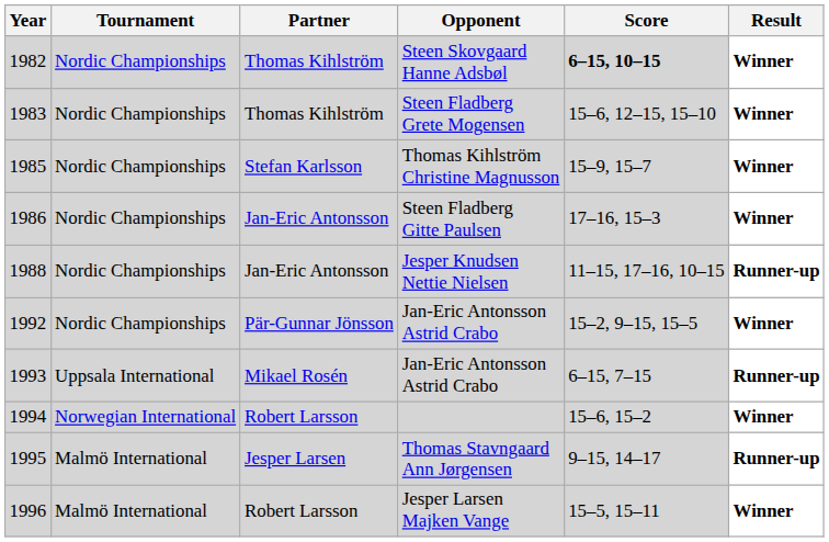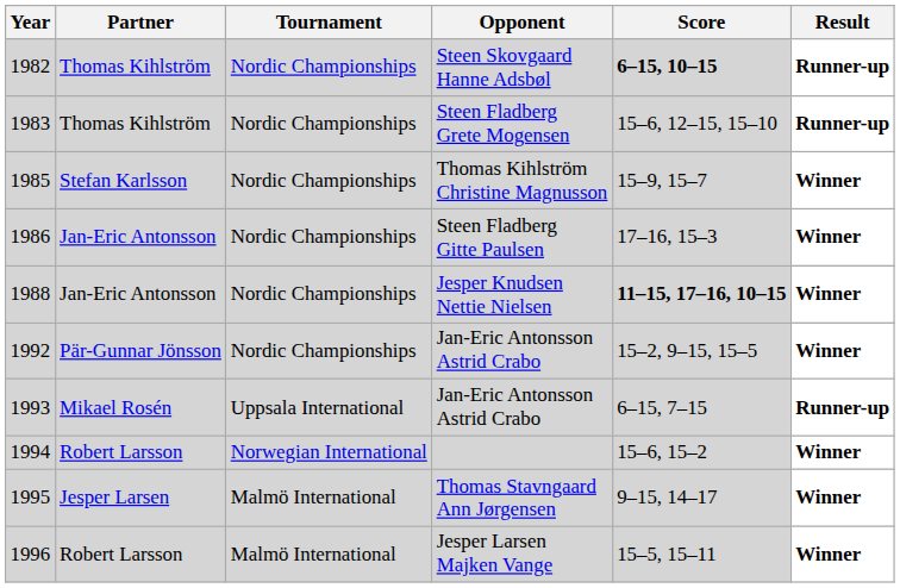 <table class="sortable wikitable" style="font-size: 90%;">
 <tr>
 <th>Year</th>
+<th>Partner</th>
 <th>Tournament</th>
-<th>Partner</th>
 <th>Opponent</th>
 <th>Score</th>
 <th>Result</th>
 </tr>
 <tr style="background:#D5D5D5">
 <td align="center">1982</td>
+<td align="left"> <a href='#'>Thomas Kihlström</a></td>
 <td align="left"><a href='#'>Nordic Championships</a></td>
-<td align="left"> <a href='#'>Thomas Kihlström</a></td>
 <td align="left"> <a href='#'>Steen Skovgaard</a><br> <a href='#'>Hanne Adsbøl</a></td>
 <td align="left"><strong>6–15, 10–15</strong></td>
-<td style="text-align:left; background:white"> <strong>Winner</strong></td>
+<td style="text-align:left; background:white"> <strong>Runner-up</strong></td>
 </tr>
 <tr style="background:#D5D5D5">
 <td align="center">1983</td>
+<td align="left"> Thomas Kihlström</td>
 <td align="left">Nordic Championships</td>
-<td align="left"> Thomas Kihlström</td>
 <td align="left"> <a href='#'>Steen Fladberg</a><br> <a href='#'>Grete Mogensen</a></td>
 <td align="left">15–6, 12–15, 15–10</td>
-<td style="text-align:left; background:white"> <strong>Winner</strong></td>
+<td style="text-align:left; background:white"> <strong>Runner-up</strong></td>
 </tr>
 <tr style="background:#D5D5D5">
 <td align="center">1985</td>
+<td align="left"> <a href='#'>Stefan Karlsson</a></td>
 <td align="left">Nordic Championships</td>
-<td align="left"> <a href='#'>Stefan Karlsson</a></td>
 <td align="left"> Thomas Kihlström<br> <a href='#'>Christine Magnusson</a></td>
 <td align="left">15–9, 15–7</td>
 <td style="text-align:left; background:white"> <strong>Winner</strong></td>
 </tr>
 <tr style="background:#D5D5D5">
 <td align="center">1986</td>
+<td align="left"> <a href='#'>Jan-Eric Antonsson</a></td>
 <td align="left">Nordic Championships</td>
-<td align="left"> <a href='#'>Jan-Eric Antonsson</a></td>
 <td align="left"> Steen Fladberg<br> <a href='#'>Gitte Paulsen</a></td>
 <td align="left">17–16, 15–3</td>
 <td style="text-align:left; background:white"> <strong>Winner</strong></td>
 </tr>
 <tr style="background:#D5D5D5">
 <td align="center">1988</td>
+<td align="left"> Jan-Eric Antonsson</td>
 <td align="left">Nordic Championships</td>
-<td align="left"> Jan-Eric Antonsson</td>
 <td align="left"> <a href='#'>Jesper Knudsen</a><br> <a href='#'>Nettie Nielsen</a></td>
-<td align="left">11–15, 17–16, 10–15</td>
-<td style="text-align:left; background:white"> <strong>Runner-up</strong></td>
+<td align="left"><strong>11–15, 17–16, 10–15</strong></td>
+<td style="text-align:left; background:white"> <strong>Winner</strong></td>
 </tr>
 <tr style="background:#D5D5D5">
 <td align="center">1992</td>
+<td align="left"> <a href='#'>Pär-Gunnar Jönsson</a></td>
 <td align="left">Nordic Championships</td>
-<td align="left"> <a href='#'>Pär-Gunnar Jönsson</a></td>
 <td align="left"> Jan-Eric Antonsson<br> <a href='#'>Astrid Crabo</a></td>
 <td align="left">15–2, 9–15, 15–5</td>
 <td style="text-align:left; background:white"> <strong>Winner</strong></td>
 </tr>
 <tr style="background:#D5D5D5">
 <td align="center">1993</td>
+<td align="left"> <a href='#'>Mikael Rosén</a></td>
 <td align="left">Uppsala International</td>
-<td align="left"> <a href='#'>Mikael Rosén</a></td>
 <td align="left"> Jan-Eric Antonsson<br> Astrid Crabo</td>
 <td align="left">6–15, 7–15</td>
 <td style="text-align:left; background:white"> <strong>Runner-up</strong></td>
 </tr>
 <tr style="background:#D5D5D5">
 <td align="center">1994</td>
+<td align="left"> <a href='#'>Robert Larsson</a></td>
 <td align="left"><a href='#'>Norwegian International</a></td>
-<td align="left"> <a href='#'>Robert Larsson</a></td>
 <td align="left"> <br></td>
 <td align="left">15–6, 15–2</td>
 <td style="text-align:left; background:white"> <strong>Winner</strong></td>
 </tr>
 <tr style="background:#D5D5D5">
 <td align="center">1995</td>
+<td align="left"> <a href='#'>Jesper Larsen</a></td>
 <td align="left">Malmö International</td>
-<td align="left"> <a href='#'>Jesper Larsen</a></td>
 <td align="left"> <a href='#'>Thomas Stavngaard</a><br> <a href='#'>Ann Jørgensen</a></td>
 <td align="left">9–15, 14–17</td>
-<td style="text-align:left; background:white"> <strong>Runner-up</strong></td>
+<td style="text-align:left; background:white"> <strong>Winner</strong></td>
 </tr>
 <tr style="background:#D5D5D5">
 <td align="center">1996</td>
+<td align="left"> Robert Larsson</td>
 <td align="left">Malmö International</td>
-<td align="left"> Robert Larsson</td>
 <td align="left"> Jesper Larsen<br> <a href='#'>Majken Vange</a></td>
 <td align="left">15–5, 15–11</td>
 <td style="text-align:left; background:white"> <strong>Winner</strong></td>
 </tr>
 </table>
